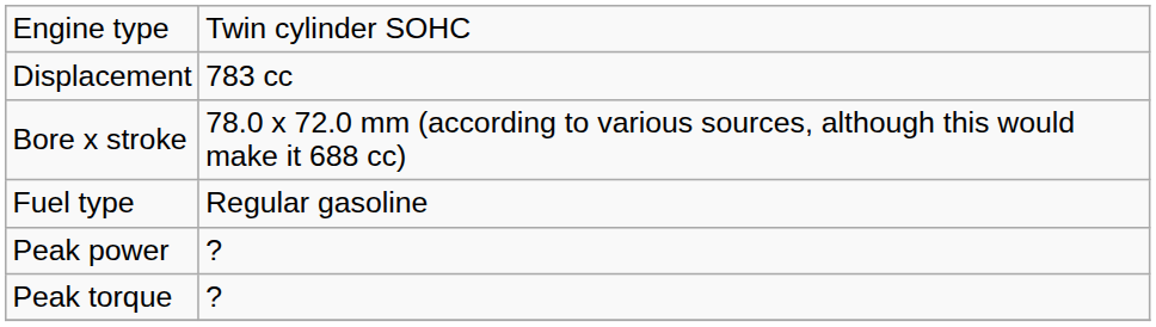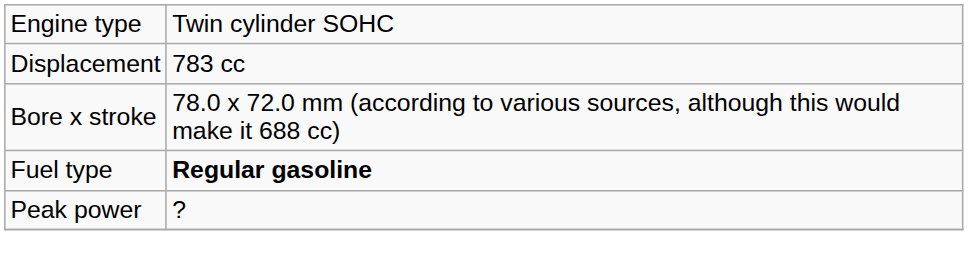 <table class="wikitable" width="70%">
 <tr>
 <td>Engine type</td>
 <td>Twin cylinder SOHC</td>
 </tr>
 <tr>
 <td>Displacement</td>
 <td>783 cc</td>
 </tr>
 <tr>
 <td>Bore x stroke</td>
 <td>78.0 x 72.0 mm (according to various sources, although this would make it 688 cc)</td>
 </tr>
 <tr>
 <td>Fuel type</td>
-<td>Regular gasoline</td>
+<td><strong>Regular gasoline</strong></td>
 </tr>
 <tr>
 <td>Peak power</td>
 <td>?</td>
 </tr>
 <tr>
-<td>Peak torque</td>
-<td>?</td>
-</tr>
-<tr>
 </tr>
 </table>
